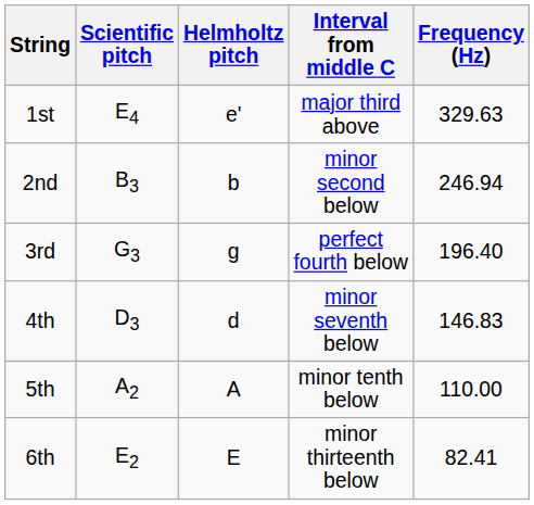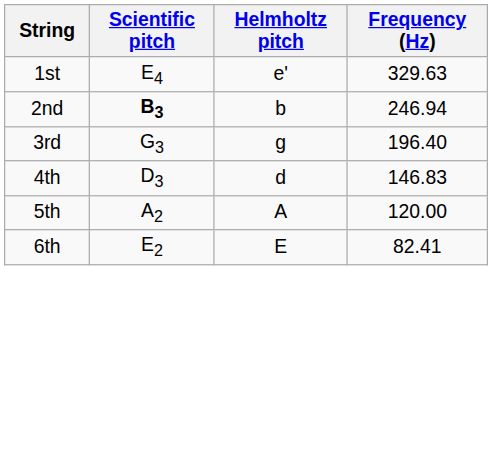 <table class="wikitable" style="width: 400px; text-align:center;">
 <tr>
 <th>String</th>
 <th><a href='#'>Scientific<br> pitch</a></th>
 <th><a href='#'>Helmholtz<br> pitch</a></th>
-<th><a href='#'>Interval</a> from <a href='#'>middle C</a></th>
 <th><a href='#'>Frequency</a><br>(<a href='#'>Hz</a>)</th>
 </tr>
 <tr>
 <td>1st</td>
 <td>E<sub>4</sub></td>
 <td>e'</td>
-<td><a href='#'>major third</a> above</td>
 <td>329.63</td>
 </tr>
 <tr>
 <td>2nd</td>
-<td>B<sub>3</sub></td>
+<td><strong>B<sub>3</sub></strong></td>
 <td>b</td>
-<td><a href='#'>minor second</a> below</td>
 <td>246.94</td>
 </tr>
 <tr>
 <td>3rd</td>
 <td>G<sub>3</sub></td>
 <td>g</td>
-<td><a href='#'>perfect fourth</a> below</td>
 <td>196.40</td>
 </tr>
 <tr>
 <td>4th</td>
 <td>D<sub>3</sub></td>
 <td>d</td>
-<td><a href='#'>minor seventh</a> below</td>
 <td>146.83</td>
 </tr>
 <tr>
 <td>5th</td>
 <td>A<sub>2</sub></td>
 <td>A</td>
-<td>minor tenth below</td>
-<td>110.00</td>
+<td>120.00</td>
 </tr>
 <tr>
 <td>6th</td>
 <td>E<sub>2</sub></td>
 <td>E</td>
-<td>minor thirteenth below</td>
 <td>82.41</td>
 </tr>
 </table>
